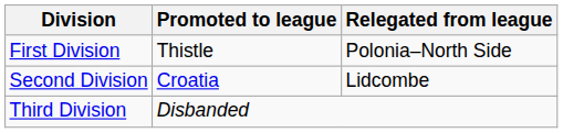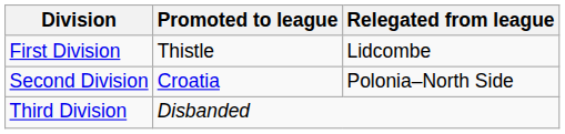 <table class="wikitable defaultcenter col1left">
 <tr>
 <th>Division</th>
 <th>Promoted to league</th>
 <th>Relegated from league</th>
 </tr>
 <tr>
 <td><a href='#'>First Division</a></td>
 <td>Thistle</td>
-<td>Polonia–North Side</td>
+<td>Lidcombe</td>
 </tr>
 <tr>
 <td><a href='#'>Second Division</a></td>
 <td><a href='#'>Croatia</a></td>
-<td>Lidcombe</td>
+<td>Polonia–North Side</td>
 </tr>
 <tr>
 <td><a href='#'>Third Division</a></td>
 <td colspan=2><em>Disbanded</em></td>
 </tr>
 </table>
